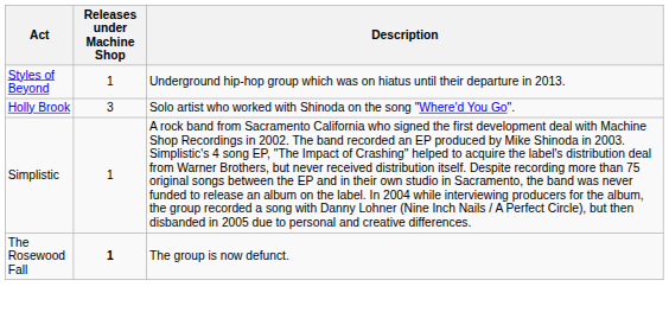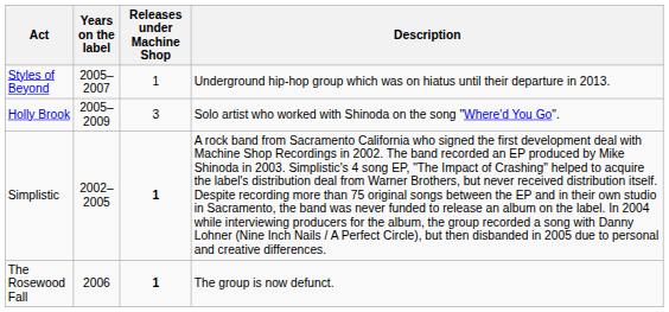 <table class="wikitable">
 <tr>
 <th>Act</th>
+<th>Years on the label</th>
 <th>Releases under Machine Shop</th>
 <th>Description</th>
 </tr>
 <tr>
 <td><a href='#'>Styles of Beyond</a></td>
+<td style="text-align:center;">2005–2007</td>
 <td style="text-align:center;">1</td>
 <td>Underground hip-hop group which was on hiatus until their departure in 2013.</td>
 </tr>
 <tr>
 <td><a href='#'>Holly Brook</a></td>
+<td style="text-align:center;">2005–2009</td>
 <td style="text-align:center;">3</td>
 <td>Solo artist who worked with Shinoda on the song "<a href='#'>Where'd You Go</a>".</td>
 </tr>
 <tr>
 <td>Simplistic</td>
-<td style="text-align:center;">1</td>
+<td style="text-align:center;">2002–2005</td>
+<td style="text-align:center;"><strong>1</strong></td>
 <td>A rock band from Sacramento California who signed the first development deal with Machine Shop Recordings in 2002.  The band recorded an EP produced by Mike Shinoda in 2003.  Simplistic's 4 song EP, "The Impact of Crashing" helped to acquire the label's distribution deal from Warner Brothers, but never received distribution itself.  Despite recording more than 75 original songs between the EP and in their own studio in Sacramento, the band was never funded to release an album on the label.  In 2004 while interviewing producers for the album, the group recorded a song with Danny Lohner (Nine Inch Nails / A Perfect Circle), but then disbanded in 2005 due to personal and creative differences.</td>
 </tr>
 <tr>
 <td>The Rosewood Fall</td>
+<td style="text-align:center;">2006</td>
 <td style="text-align:center;"><strong>1</strong></td>
 <td>The group is now defunct.</td>
 </tr>
 </table>
